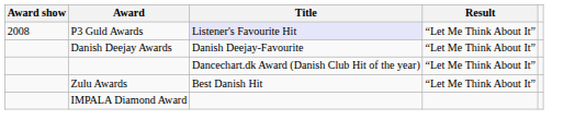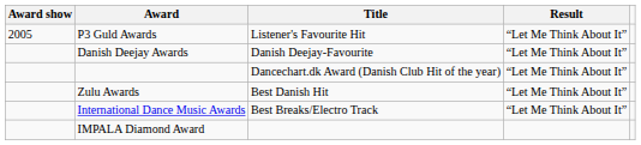 <table class="wikitable">
 <tr>
 <th>Award show</th>
 <th>Award</th>
 <th>Title</th>
 <th>Result</th>
 </tr>
 <tr>
-<td>2008</td>
+<td>2005</td>
 <td>P3 Guld Awards</td>
-<td style="background: lavender;">Listener's Favourite Hit</td>
+<td>Listener's Favourite Hit</td>
 <td>“Let Me Think About It”</td>
 <td></td>
 </tr>
 <tr>
 <td></td>
 <td>Danish Deejay Awards</td>
 <td>Danish Deejay-Favourite</td>
 <td>“Let Me Think About It”</td>
 <td></td>
 </tr>
 <tr>
 <td></td>
 <td></td>
 <td>Dancechart.dk Award (Danish Club Hit of the year)</td>
 <td>“Let Me Think About It”</td>
 <td></td>
 </tr>
 <tr>
 <td></td>
 <td>Zulu Awards</td>
 <td>Best Danish Hit</td>
 <td>“Let Me Think About It”</td>
 <td></td>
 </tr>
 <tr>
 <td></td>
+<td><a href='#'>International Dance Music Awards</a></td>
+<td>Best Breaks/Electro Track</td>
+<td>“Let Me Think About It”</td>
+<td></td>
+</tr>
+<tr>
+<td></td>
 <td>IMPALA Diamond Award</td>
 <td></td>
 <td></td>
 <td></td>
 </tr>
 </table>
